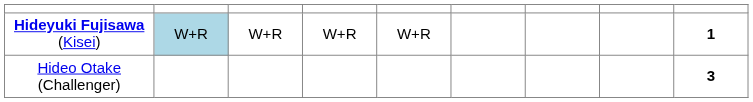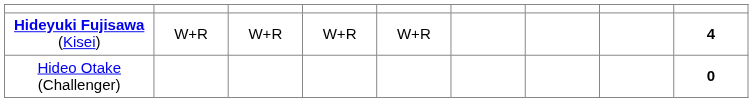 <table class="toccolours" border="1" cellpadding="4" cellspacing="0" style="border-collapse: collapse; margin:0;">
 <tr>
 <th width=150></th>
 <th width=70></th>
 <th width=70></th>
 <th width=70></th>
 <th width=70></th>
 <th width=70></th>
 <th width=70></th>
 <th width=70></th>
 <th width=70></th>
 </tr>
 <tr align=center>
 <td><strong><a href='#'>Hideyuki Fujisawa</a></strong> (<a href='#'>Kisei</a>)</td>
-<td style="background: lightblue;">W+R</td>
+<td>W+R</td>
 <td>W+R</td>
 <td>W+R</td>
 <td>W+R</td>
 <td></td>
 <td></td>
 <td></td>
-<td><strong>1</strong></td>
+<td><strong>4</strong></td>
 </tr>
 <tr align=center>
 <td><a href='#'>Hideo Otake</a> (Challenger)</td>
 <td></td>
 <td></td>
 <td></td>
 <td></td>
 <td></td>
 <td></td>
 <td></td>
-<td><strong>3</strong></td>
+<td><strong>0</strong></td>
 </tr>
 </table>
